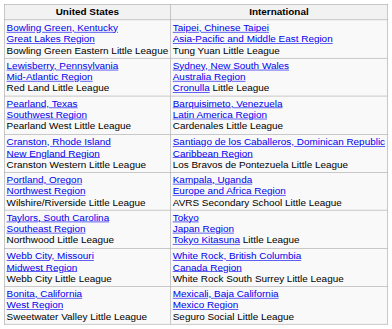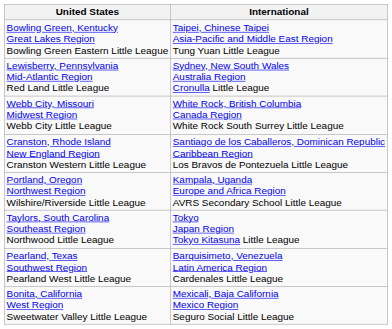 <table class="wikitable">
 <tr>
 <th>United States</th>
 <th>International</th>
 </tr>
 <tr>
 <td> <a href='#'>Bowling Green, Kentucky</a><br><a href='#'>Great Lakes Region</a><br>Bowling Green Eastern Little League</td>
 <td> <a href='#'>Taipei, Chinese Taipei</a><br><a href='#'>Asia-Pacific and Middle East Region</a><br>Tung Yuan Little League</td>
 </tr>
 <tr>
 <td> <a href='#'>Lewisberry, Pennsylvania</a><br><a href='#'>Mid-Atlantic Region</a><br>Red Land Little League</td>
 <td> <a href='#'>Sydney, New South Wales</a><br> <a href='#'>Australia Region</a> <br> <a href='#'>Cronulla</a> Little League</td>
 </tr>
 <tr>
-<td> <a href='#'>Pearland, Texas</a><br><a href='#'>Southwest Region</a><br>Pearland West Little League</td>
-<td> <a href='#'>Barquisimeto, Venezuela</a><br><a href='#'>Latin America Region</a><br>Cardenales Little League</td>
+<td> <a href='#'>Webb City, Missouri</a><br><a href='#'>Midwest Region</a><br>Webb City Little League</td>
+<td> <a href='#'>White Rock, British Columbia</a><br> <a href='#'>Canada Region</a><br>White Rock South Surrey Little League</td>
 </tr>
 <tr>
 <td> <a href='#'>Cranston, Rhode Island</a><br><a href='#'>New England Region</a><br>Cranston Western Little League</td>
 <td> <a href='#'>Santiago de los Caballeros, Dominican Republic</a><br><a href='#'>Caribbean Region</a><br>Los Bravos de Pontezuela Little League</td>
 </tr>
 <tr>
 <td> <a href='#'>Portland, Oregon</a><br><a href='#'>Northwest Region</a><br>Wilshire/Riverside Little League</td>
 <td> <a href='#'>Kampala, Uganda</a><br><a href='#'>Europe and Africa Region</a><br>AVRS Secondary School Little League</td>
 </tr>
 <tr>
 <td> <a href='#'>Taylors, South Carolina</a><br><a href='#'>Southeast Region</a><br>Northwood Little League</td>
 <td> <a href='#'>Tokyo</a><br> <a href='#'>Japan Region</a><br><a href='#'>Tokyo Kitasuna</a> Little League</td>
 </tr>
 <tr>
-<td> <a href='#'>Webb City, Missouri</a><br><a href='#'>Midwest Region</a><br>Webb City Little League</td>
-<td> <a href='#'>White Rock, British Columbia</a><br> <a href='#'>Canada Region</a><br>White Rock South Surrey Little League</td>
+<td> <a href='#'>Pearland, Texas</a><br><a href='#'>Southwest Region</a><br>Pearland West Little League</td>
+<td> <a href='#'>Barquisimeto, Venezuela</a><br><a href='#'>Latin America Region</a><br>Cardenales Little League</td>
 </tr>
 <tr>
 <td> <a href='#'>Bonita, California</a><br><a href='#'>West Region</a><br>Sweetwater Valley Little League</td>
 <td> <a href='#'>Mexicali, Baja California</a><br> <a href='#'>Mexico Region</a><br>Seguro Social Little League</td>
 </tr>
 </table>
